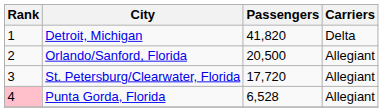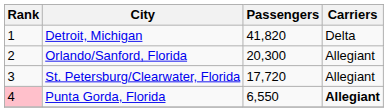 <table class="wikitable sortable" style="font-size: 90%" width= align=>
 <tr>
 <th>Rank</th>
 <th>City</th>
 <th>Passengers</th>
 <th>Carriers</th>
 </tr>
 <tr>
 <td>1</td>
 <td> <a href='#'>Detroit, Michigan</a></td>
 <td>41,820</td>
 <td>Delta</td>
 </tr>
 <tr>
 <td>2</td>
 <td> <a href='#'>Orlando/Sanford, Florida</a></td>
-<td>20,500</td>
+<td>20,300</td>
 <td>Allegiant</td>
 </tr>
 <tr>
 <td>3</td>
 <td> <a href='#'>St. Petersburg/Clearwater, Florida</a></td>
 <td>17,720</td>
 <td>Allegiant</td>
 </tr>
 <tr>
 <td style="background: pink;">4</td>
 <td> <a href='#'>Punta Gorda, Florida</a></td>
-<td>6,528</td>
-<td>Allegiant</td>
+<td>6,550</td>
+<td><strong>Allegiant</strong></td>
 </tr>
 <tr>
 </tr>
 </table>
